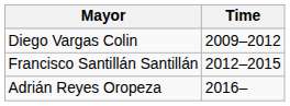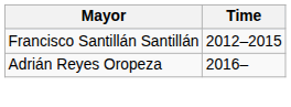 <table class="wikitable">
 <tr align=center style="background:#d8edff">
 <th>Mayor</th>
 <th>Time</th>
-</tr>
-<tr>
-<td>Diego Vargas Colin</td>
-<td>2009–2012</td>
 </tr>
 <tr>
 <td>Francisco Santillán Santillán</td>
 <td>2012–2015</td>
 </tr>
 <tr>
 <td>Adrián Reyes Oropeza</td>
 <td>2016–</td>
 </tr>
 </table>
